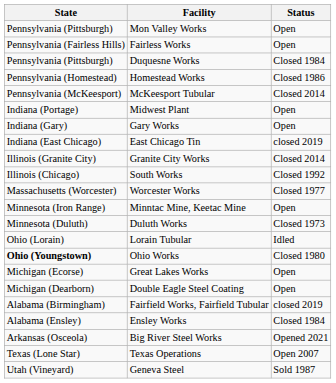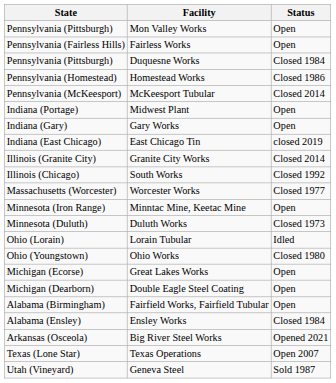 <table class="wikitable">
 <tr>
 <th>State</th>
 <th>Facility</th>
 <th>Status</th>
 </tr>
 <tr>
 <td>Pennsylvania (Pittsburgh)</td>
 <td>Mon Valley Works</td>
 <td>Open</td>
 </tr>
 <tr>
 <td>Pennsylvania (Fairless Hills)</td>
 <td>Fairless Works</td>
 <td>Open</td>
 </tr>
 <tr>
 <td>Pennsylvania (Pittsburgh)</td>
 <td>Duquesne Works</td>
 <td>Closed 1984</td>
 </tr>
 <tr>
 <td>Pennsylvania (Homestead)</td>
 <td>Homestead Works</td>
 <td>Closed 1986</td>
 </tr>
 <tr>
 <td>Pennsylvania (McKeesport)</td>
 <td>McKeesport Tubular</td>
 <td>Closed 2014</td>
 </tr>
 <tr>
 <td>Indiana (Portage)</td>
 <td>Midwest Plant</td>
 <td>Open</td>
 </tr>
 <tr>
 <td>Indiana (Gary)</td>
 <td>Gary Works</td>
 <td>Open</td>
 </tr>
 <tr>
 <td>Indiana (East Chicago)</td>
 <td>East Chicago Tin</td>
 <td>closed 2019</td>
 </tr>
 <tr>
 <td>Illinois (Granite City)</td>
 <td>Granite City Works</td>
 <td>Closed 2014</td>
 </tr>
 <tr>
 <td>Illinois (Chicago)</td>
 <td>South Works</td>
 <td>Closed 1992</td>
 </tr>
 <tr>
 <td>Massachusetts (Worcester)</td>
 <td>Worcester Works</td>
 <td>Closed 1977</td>
 </tr>
 <tr>
 <td>Minnesota (Iron Range)</td>
 <td>Minntac Mine, Keetac Mine</td>
 <td>Open</td>
 </tr>
 <tr>
 <td>Minnesota (Duluth)</td>
 <td>Duluth Works</td>
 <td>Closed 1973</td>
 </tr>
 <tr>
 <td>Ohio (Lorain)</td>
 <td>Lorain Tubular</td>
 <td>Idled</td>
 </tr>
 <tr>
-<td><strong>Ohio (Youngstown)</strong></td>
+<td>Ohio (Youngstown)</td>
 <td>Ohio Works</td>
 <td>Closed 1980</td>
 </tr>
 <tr>
 <td>Michigan (Ecorse)</td>
 <td>Great Lakes Works</td>
 <td>Open</td>
 </tr>
 <tr>
 <td>Michigan (Dearborn)</td>
 <td>Double Eagle Steel Coating</td>
 <td>Open</td>
 </tr>
 <tr>
 <td>Alabama (Birmingham)</td>
 <td>Fairfield Works, Fairfield Tubular</td>
-<td>closed 2019</td>
+<td>Open</td>
 </tr>
 <tr>
 <td>Alabama (Ensley)</td>
 <td>Ensley Works</td>
 <td>Closed 1984</td>
 </tr>
 <tr>
 <td>Arkansas (Osceola)</td>
 <td>Big River Steel Works</td>
 <td>Opened 2021</td>
 </tr>
 <tr>
 <td>Texas (Lone Star)</td>
 <td>Texas Operations</td>
 <td>Open 2007</td>
 </tr>
 <tr>
 <td>Utah (Vineyard)</td>
 <td>Geneva Steel</td>
 <td>Sold 1987</td>
 </tr>
 </table>
